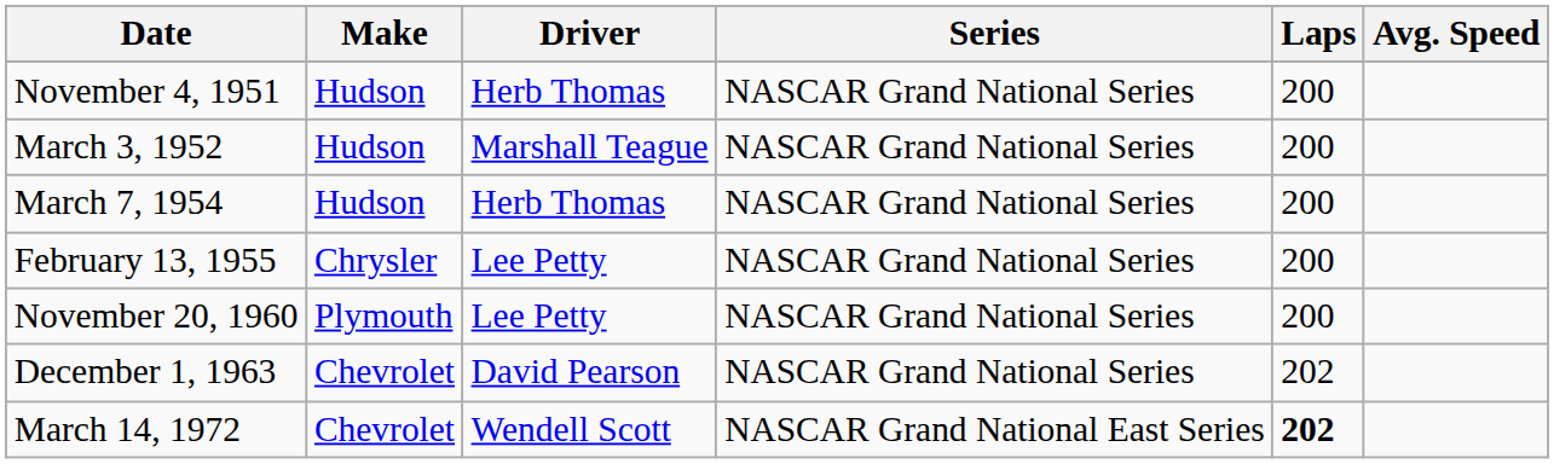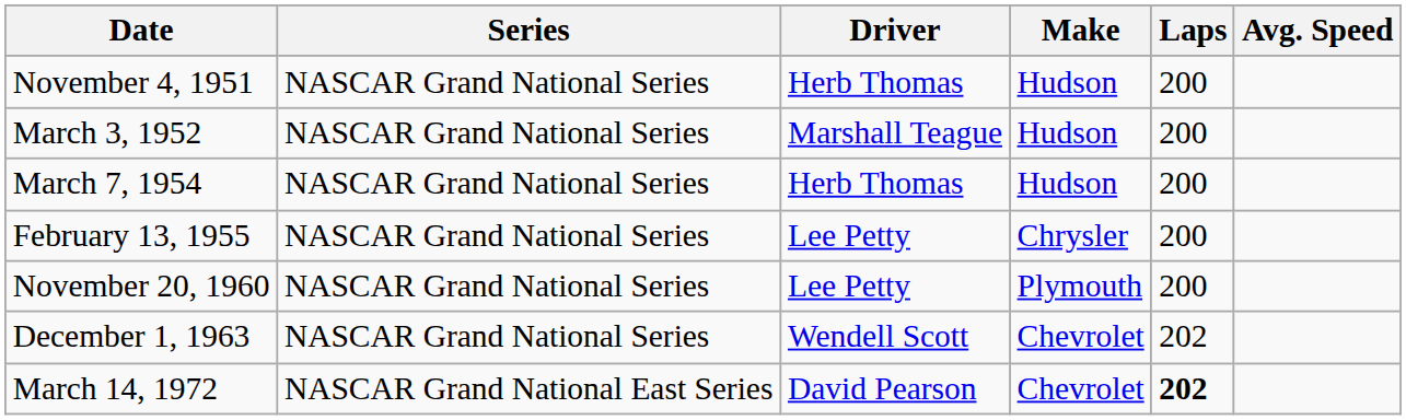 <table class="wikitable">
 <tr>
 <th><strong>Date</strong></th>
+<th><strong>Series</strong></th>
+<th><strong>Driver</strong></th>
 <th><strong>Make</strong></th>
-<th><strong>Driver</strong></th>
-<th><strong>Series</strong></th>
 <th><strong>Laps</strong></th>
 <th><strong>Avg. Speed</strong></th>
 </tr>
 <tr>
 <td>November 4, 1951</td>
+<td>NASCAR Grand National Series</td>
+<td><a href='#'>Herb Thomas</a></td>
 <td><a href='#'>Hudson</a></td>
-<td><a href='#'>Herb Thomas</a></td>
-<td>NASCAR Grand National Series</td>
 <td>200</td>
 <td></td>
 </tr>
 <tr>
 <td>March 3, 1952</td>
+<td>NASCAR Grand National Series</td>
+<td><a href='#'>Marshall Teague</a></td>
 <td><a href='#'>Hudson</a></td>
-<td><a href='#'>Marshall Teague</a></td>
-<td>NASCAR Grand National Series</td>
 <td>200</td>
 <td></td>
 </tr>
 <tr>
 <td>March 7, 1954</td>
+<td>NASCAR Grand National Series</td>
+<td><a href='#'>Herb Thomas</a></td>
 <td><a href='#'>Hudson</a></td>
-<td><a href='#'>Herb Thomas</a></td>
-<td>NASCAR Grand National Series</td>
 <td>200</td>
 <td></td>
 </tr>
 <tr>
 <td>February 13, 1955</td>
+<td>NASCAR Grand National Series</td>
+<td><a href='#'>Lee Petty</a></td>
 <td><a href='#'>Chrysler</a></td>
-<td><a href='#'>Lee Petty</a></td>
-<td>NASCAR Grand National Series</td>
 <td>200</td>
 <td></td>
 </tr>
 <tr>
 <td>November 20, 1960</td>
+<td>NASCAR Grand National Series</td>
+<td><a href='#'>Lee Petty</a></td>
 <td><a href='#'>Plymouth</a></td>
-<td><a href='#'>Lee Petty</a></td>
-<td>NASCAR Grand National Series</td>
 <td>200</td>
 <td></td>
 </tr>
 <tr>
 <td>December 1, 1963</td>
+<td>NASCAR Grand National Series</td>
+<td><a href='#'>Wendell Scott</a></td>
 <td><a href='#'>Chevrolet</a></td>
-<td><a href='#'>David Pearson</a></td>
-<td>NASCAR Grand National Series</td>
 <td>202</td>
 <td></td>
 </tr>
 <tr>
 <td>March 14, 1972</td>
+<td>NASCAR Grand National East Series</td>
+<td><a href='#'>David Pearson</a></td>
 <td><a href='#'>Chevrolet</a></td>
-<td><a href='#'>Wendell Scott</a></td>
-<td>NASCAR Grand National East Series</td>
 <td><strong>202</strong></td>
 <td></td>
 </tr>
 </table>
